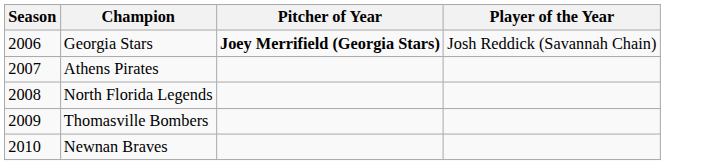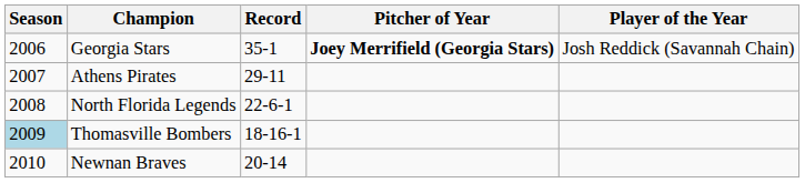 <table class="wikitable">
 <tr>
 <th>Season</th>
 <th>Champion</th>
+<th>Record</th>
 <th>Pitcher of Year</th>
 <th>Player of the Year</th>
 </tr>
 <tr>
 <td>2006</td>
 <td>Georgia Stars</td>
+<td>35-1</td>
 <td><strong>Joey Merrifield (Georgia Stars)</strong></td>
 <td>Josh Reddick (Savannah Chain)</td>
 </tr>
 <tr>
 <td>2007</td>
 <td>Athens Pirates</td>
+<td>29-11</td>
 <td></td>
 <td></td>
 </tr>
 <tr>
 <td>2008</td>
 <td>North Florida Legends</td>
+<td>22-6-1</td>
 <td></td>
 <td></td>
 </tr>
 <tr>
-<td>2009</td>
+<td style="background: lightblue;">2009</td>
 <td>Thomasville Bombers</td>
+<td>18-16-1</td>
 <td></td>
 <td></td>
 </tr>
 <tr>
 <td>2010</td>
 <td>Newnan Braves</td>
+<td>20-14</td>
 <td></td>
 <td></td>
 </tr>
 </table>
